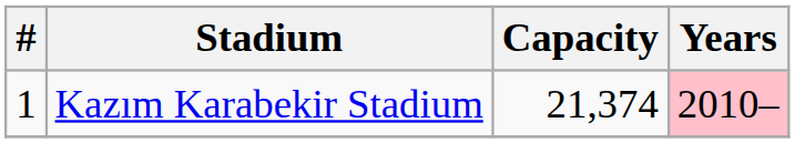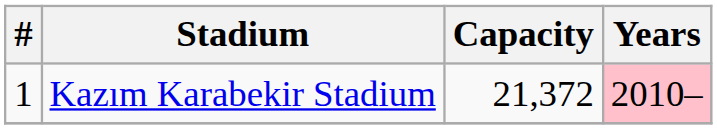 <table class="wikitable" style="text-align:left;margin-left:1em;float:right">
 <tr>
 <th>#</th>
 <th>Stadium</th>
 <th>Capacity</th>
 <th>Years</th>
 </tr>
 <tr>
 <td>1</td>
 <td align="left"><a href='#'>Kazım Karabekir Stadium</a></td>
-<td align=right>21,374</td>
+<td align=right>21,372</td>
 <td style="background: pink;">2010–</td>
 </tr>
 <tr>
 </tr>
 </table>
